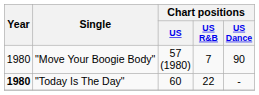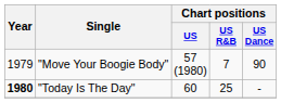 <table class="wikitable" style="text-align:center;">
 <tr>
 <th rowspan="2">Year</th>
 <th rowspan="2">Single</th>
 <th colspan="3">Chart positions</th>
 </tr>
 <tr style="font-size:smaller;">
 <th width="40"><a href='#'>US</a></th>
 <th width="40"><a href='#'>US<br>R&B</a></th>
 <th width="40"><a href='#'>US<br>Dance</a></th>
 </tr>
 <tr>
-<td rowspan="1">1980</td>
+<td rowspan="1">1979</td>
 <td align="left">"Move Your Boogie Body"</td>
 <td>57 (1980)</td>
 <td>7</td>
 <td>90</td>
 </tr>
 <tr>
 <td rowspan="1"><strong>1980</strong></td>
 <td align="left">"Today Is The Day"</td>
 <td>60</td>
-<td>22</td>
+<td>25</td>
 <td>-</td>
 </tr>
 <tr>
 </tr>
 </table>
